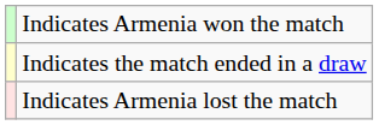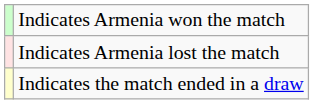 <table class="wikitable plainrowheaders">
 <tr>
 <th scope="row" style="text-align:center; background:#CCFFCC"></th>
 <td>Indicates Armenia won the match</td>
 </tr>
 <tr>
+<th scope="row" style="text-align:center; background:#FFE3E3"></th>
+<td>Indicates Armenia lost the match</td>
+</tr>
+<tr>
 <th scope="row" style="text-align:center; background:#FFFFCC"></th>
 <td>Indicates the match ended in a <a href='#'>draw</a></td>
 </tr>
-<tr>
-<th scope="row" style="text-align:center; background:#FFE3E3"></th>
-<td>Indicates Armenia lost the match</td>
-</tr>
 </table>
